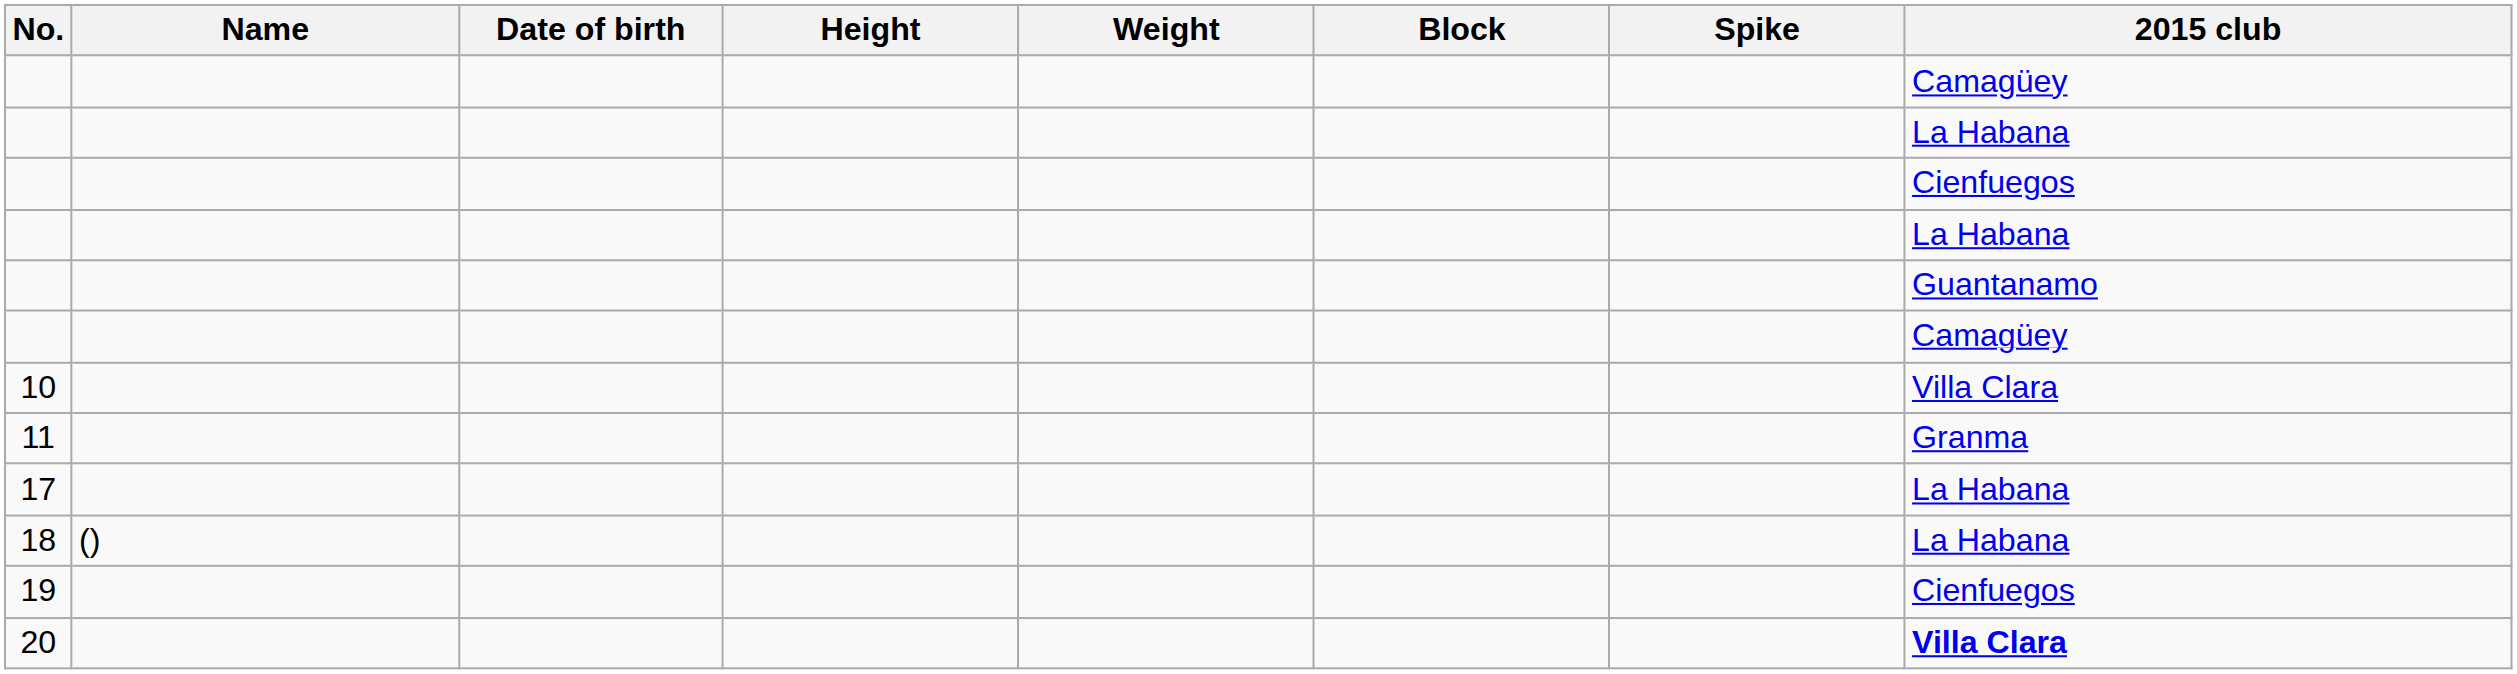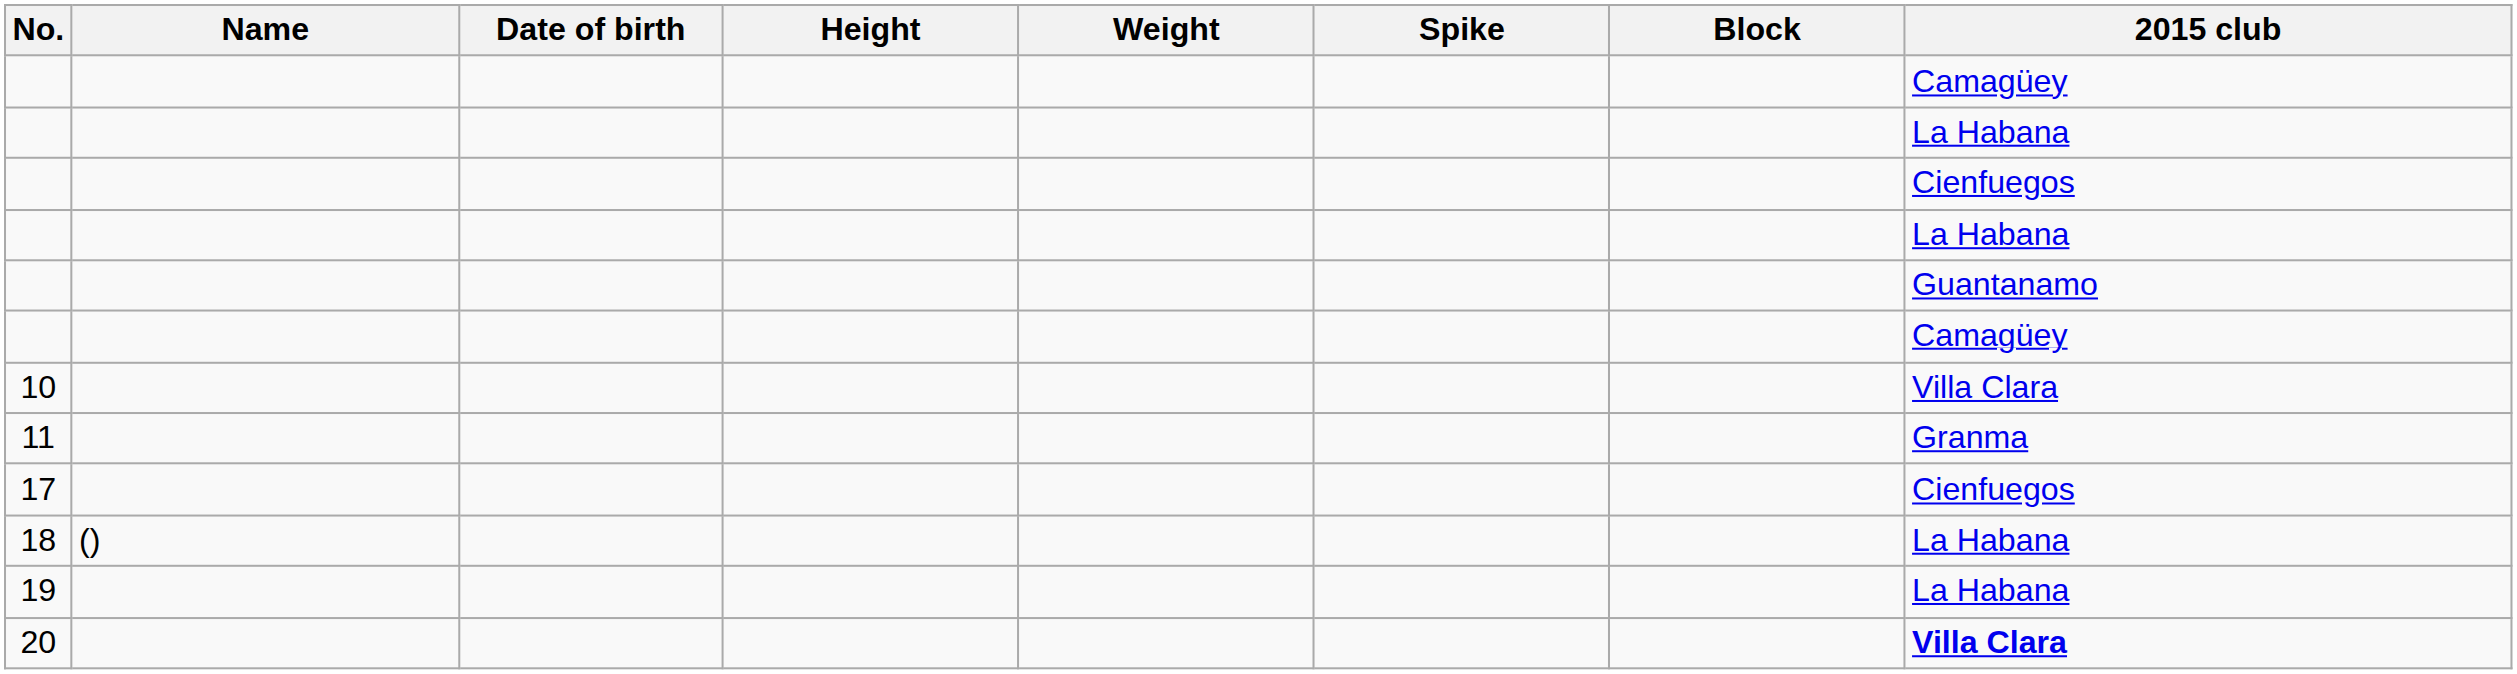 <table class="wikitable sortable" style="font-size:100%; text-align:center;">
 <tr>
 <th>No.</th>
 <th style="width:12em">Name</th>
 <th style="width:8em">Date of birth</th>
 <th style="width:9em">Height</th>
 <th style="width:9em">Weight</th>
+<th style="width:9em">Spike</th>
 <th style="width:9em">Block</th>
-<th style="width:9em">Spike</th>
 <th style="width:19em">2015 club</th>
 </tr>
 <tr>
 <td></td>
 <td align=left></td>
 <td align=right></td>
 <td></td>
 <td></td>
 <td></td>
 <td></td>
 <td align=left> <a href='#'>Camagüey</a></td>
 </tr>
 <tr>
 <td></td>
 <td align=left></td>
 <td align=right></td>
 <td></td>
 <td></td>
 <td></td>
 <td></td>
 <td align=left> <a href='#'>La Habana</a></td>
 </tr>
 <tr>
 <td></td>
 <td align=left></td>
 <td align=right></td>
 <td></td>
 <td></td>
 <td></td>
 <td></td>
 <td align=left> <a href='#'>Cienfuegos</a></td>
 </tr>
 <tr>
 <td></td>
 <td align=left></td>
 <td align=right></td>
 <td></td>
 <td></td>
 <td></td>
 <td></td>
 <td align=left> <a href='#'>La Habana</a></td>
 </tr>
 <tr>
 <td></td>
 <td align=left></td>
 <td align=right></td>
 <td></td>
 <td></td>
 <td></td>
 <td></td>
 <td align=left> <a href='#'>Guantanamo</a></td>
 </tr>
 <tr>
 <td></td>
 <td align=left></td>
 <td align=right></td>
 <td></td>
 <td></td>
 <td></td>
 <td></td>
 <td align=left> <a href='#'>Camagüey</a></td>
 </tr>
 <tr>
 <td>10</td>
 <td align=left></td>
 <td align=right></td>
 <td></td>
 <td></td>
 <td></td>
 <td></td>
 <td align=left> <a href='#'>Villa Clara</a></td>
 </tr>
 <tr>
 <td>11</td>
 <td align=left></td>
 <td align=right></td>
 <td></td>
 <td></td>
 <td></td>
 <td></td>
 <td align=left> <a href='#'>Granma</a></td>
 </tr>
 <tr>
 <td>17</td>
 <td align=left></td>
 <td align=right></td>
 <td></td>
 <td></td>
 <td></td>
 <td></td>
-<td align=left> <a href='#'>La Habana</a></td>
+<td align=left> <a href='#'>Cienfuegos</a></td>
 </tr>
 <tr>
 <td>18</td>
 <td align=left> ()</td>
 <td align=right></td>
 <td></td>
 <td></td>
 <td></td>
 <td></td>
 <td align=left> <a href='#'>La Habana</a></td>
 </tr>
 <tr>
 <td>19</td>
 <td align=left></td>
 <td align=right></td>
 <td></td>
 <td></td>
 <td></td>
 <td></td>
-<td align=left> <a href='#'>Cienfuegos</a></td>
+<td align=left> <a href='#'>La Habana</a></td>
 </tr>
 <tr>
 <td>20</td>
 <td align=left></td>
 <td align=right></td>
 <td></td>
 <td></td>
 <td></td>
 <td></td>
 <td align=left><strong> <a href='#'>Villa Clara</a></strong></td>
 </tr>
 </table>
